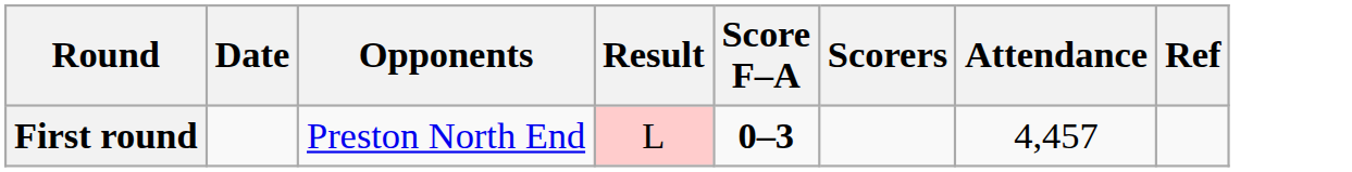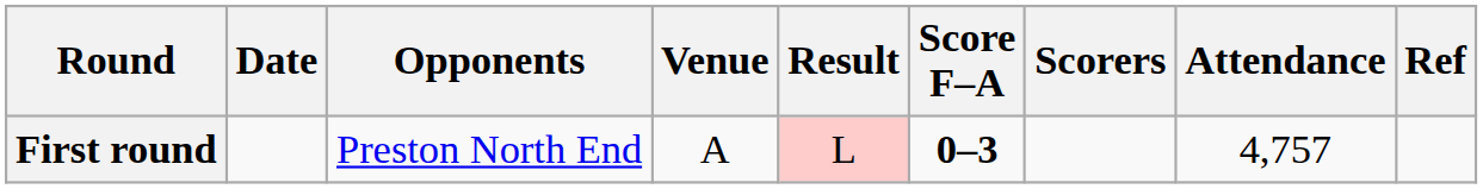 <table class="wikitable plainrowheaders sortable" style="text-align:center">
 <tr>
 <th scope="col">Round</th>
 <th scope="col">Date</th>
 <th scope="col">Opponents</th>
+<th scope="col">Venue</th>
 <th scope="col">Result</th>
 <th scope="col">Score<br>F–A</th>
 <th scope="col" class="unsortable">Scorers</th>
 <th scope="col">Attendance</th>
 <th scope="col" class="unsortable">Ref</th>
 </tr>
 <tr>
 <th scope="row">First round</th>
 <td align="left"></td>
 <td align="left"><a href='#'>Preston North End</a></td>
+<td>A</td>
 <td style="background-color:#FFCCCC">L</td>
 <td><strong>0–3</strong></td>
 <td align="left"></td>
-<td>4,457</td>
+<td>4,757</td>
 <td></td>
 </tr>
 </table>
